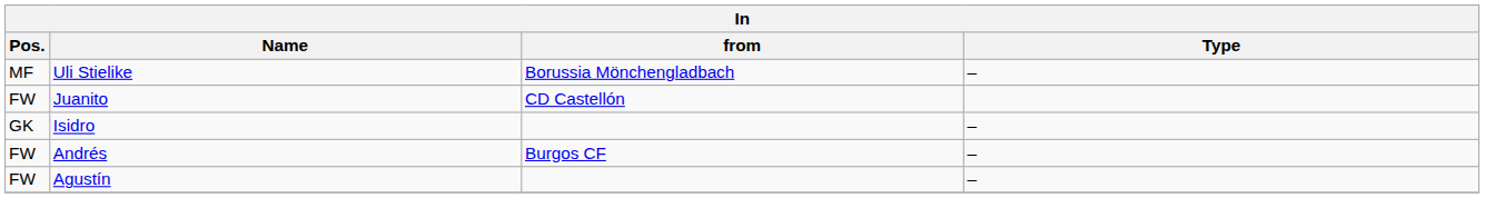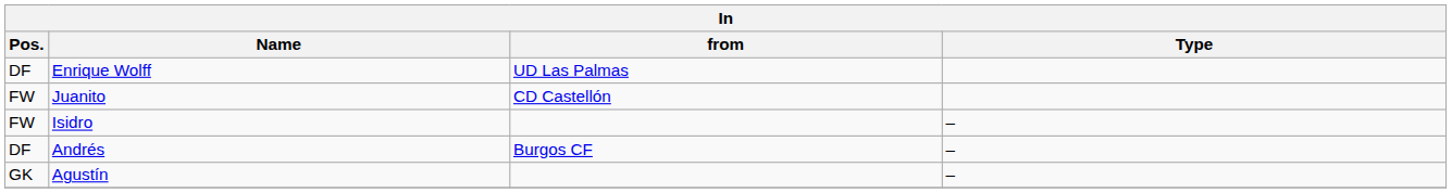 <table class="wikitable" style="font-size:90%;width:99%;">
 <tr>
 <th colspan="4">In</th>
 </tr>
 <tr>
 <th width=3%>Pos.</th>
 <th width=32%>Name</th>
 <th width=30%>from</th>
 <th width=35%>Type</th>
 </tr>
 <tr>
-<td>MF</td>
-<td><a href='#'>Uli Stielike</a></td>
-<td><a href='#'>Borussia Mönchengladbach</a></td>
-<td>–</td>
+<td>DF</td>
+<td><a href='#'>Enrique Wolff</a></td>
+<td><a href='#'>UD Las Palmas</a></td>
+<td></td>
 </tr>
 <tr>
 <td>FW</td>
 <td><a href='#'>Juanito</a></td>
 <td><a href='#'>CD Castellón</a></td>
 <td></td>
 </tr>
 <tr>
-<td>GK</td>
+<td>FW</td>
 <td><a href='#'>Isidro</a></td>
 <td></td>
 <td>–</td>
 </tr>
 <tr>
-<td>FW</td>
+<td>DF</td>
 <td><a href='#'>Andrés</a></td>
 <td><a href='#'>Burgos CF</a></td>
 <td>–</td>
 </tr>
 <tr>
-<td>FW</td>
+<td>GK</td>
 <td><a href='#'>Agustín</a></td>
 <td></td>
 <td>–</td>
 </tr>
 <tr>
 </tr>
 </table>
